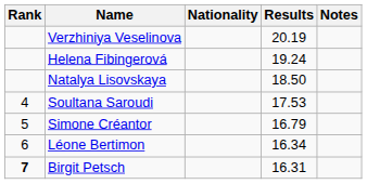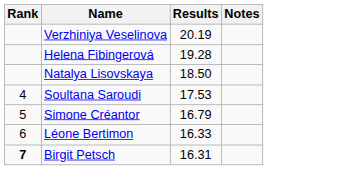 <table class="wikitable sortable" style="text-align:center">
 <tr>
 <th>Rank</th>
 <th>Name</th>
-<th>Nationality</th>
 <th>Results</th>
 <th>Notes</th>
 </tr>
 <tr>
 <td></td>
 <td align="left"><a href='#'>Verzhiniya Veselinova</a></td>
-<td align=left></td>
 <td>20.19</td>
 <td></td>
 </tr>
 <tr>
 <td></td>
 <td align="left"><a href='#'>Helena Fibingerová</a></td>
-<td align=left></td>
-<td>19.24</td>
+<td>19.28</td>
 <td></td>
 </tr>
 <tr>
 <td></td>
 <td align="left"><a href='#'>Natalya Lisovskaya</a></td>
-<td align=left></td>
 <td>18.50</td>
 <td></td>
 </tr>
 <tr>
 <td>4</td>
 <td align="left"><a href='#'>Soultana Saroudi</a></td>
-<td align=left></td>
 <td>17.53</td>
 <td></td>
 </tr>
 <tr>
 <td>5</td>
 <td align="left"><a href='#'>Simone Créantor</a></td>
-<td align=left></td>
 <td>16.79</td>
 <td></td>
 </tr>
 <tr>
 <td>6</td>
 <td align="left"><a href='#'>Léone Bertimon</a></td>
-<td align=left></td>
-<td>16.34</td>
+<td>16.33</td>
 <td></td>
 </tr>
 <tr>
 <td><strong>7</strong></td>
 <td align="left"><a href='#'>Birgit Petsch</a></td>
-<td align=left></td>
 <td>16.31</td>
 <td></td>
 </tr>
 </table>
